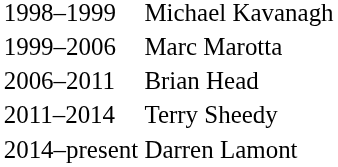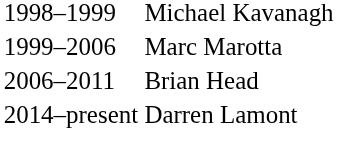 <table>
 <tr>
 <td>1998–1999</td>
 <td>Michael Kavanagh</td>
 </tr>
 <tr>
 <td>1999–2006</td>
 <td>Marc Marotta</td>
 </tr>
 <tr>
 <td>2006–2011</td>
 <td>Brian Head</td>
 </tr>
 <tr>
-<td>2011–2014</td>
-<td>Terry Sheedy</td>
-</tr>
-<tr>
 <td>2014–present</td>
 <td>Darren Lamont</td>
 </tr>
 </table>
